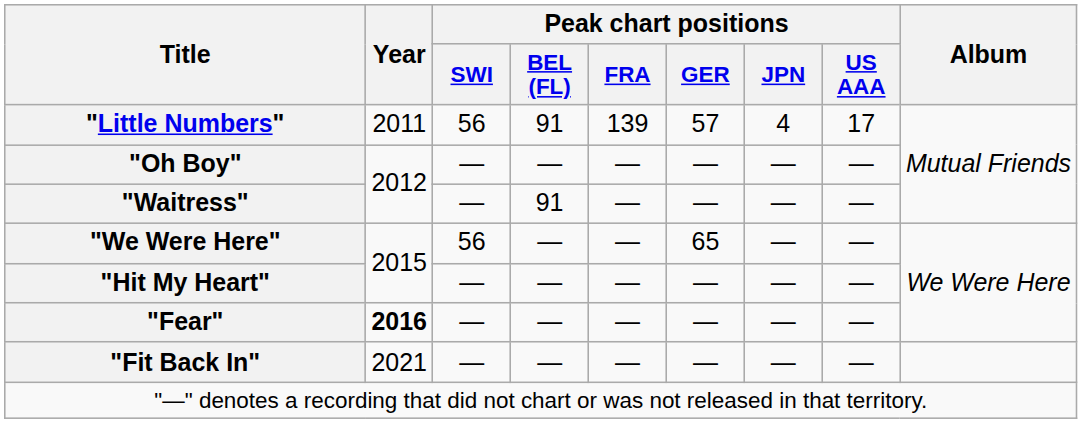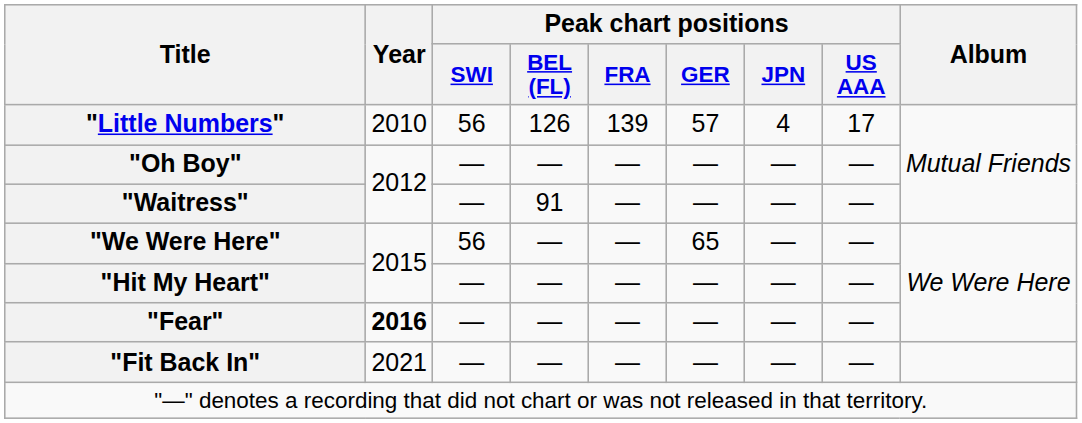 <table class="wikitable plainrowheaders" style="text-align:center;">
 <tr>
 <th scope="col" rowspan="2" style="width:14em;">Title</th>
 <th scope="col" rowspan="2">Year</th>
 <th scope="col" colspan="6">Peak chart positions</th>
 <th scope="col" rowspan="2">Album</th>
 </tr>
 <tr>
 <th scope="col" style="width:3em;font-size:90%;"><a href='#'>SWI</a><br></th>
 <th scope="col" style="width:3em;font-size:90%;"><a href='#'>BEL<br>(FL)</a><br></th>
 <th scope="col" style="width:3em;font-size:90%;"><a href='#'>FRA</a><br></th>
 <th scope="col" style="width:3em;font-size:90%;"><a href='#'>GER</a><br></th>
 <th scope="col" style="width:3em;font-size:90%;"><a href='#'>JPN</a><br></th>
 <th scope="col" style="width:3em;font-size:90%;"><a href='#'>US<br>AAA</a><br></th>
 </tr>
 <tr>
 <th scope="row">"<a href='#'>Little Numbers</a>"</th>
-<td>2011</td>
+<td>2010</td>
 <td>56</td>
-<td>91</td>
+<td>126</td>
 <td>139</td>
 <td>57</td>
 <td>4</td>
 <td>17</td>
 <td rowspan="3"><em>Mutual Friends</em></td>
 </tr>
 <tr>
 <th scope="row">"Oh Boy"</th>
 <td rowspan="2">2012</td>
 <td>—</td>
 <td>—</td>
 <td>—</td>
 <td>—</td>
 <td>—</td>
 <td>—</td>
 </tr>
 <tr>
 <th scope="row">"Waitress"</th>
 <td>—</td>
 <td>91</td>
 <td>—</td>
 <td>—</td>
 <td>—</td>
 <td>—</td>
 </tr>
 <tr>
 <th scope="row">"We Were Here"</th>
 <td rowspan="2">2015</td>
 <td>56</td>
 <td>—</td>
 <td>—</td>
 <td>65</td>
 <td>—</td>
 <td>—</td>
 <td rowspan="3"><em>We Were Here</em></td>
 </tr>
 <tr>
 <th scope="row">"Hit My Heart"</th>
 <td>—</td>
 <td>—</td>
 <td>—</td>
 <td>—</td>
 <td>—</td>
 <td>—</td>
 </tr>
 <tr>
 <th scope="row">"Fear"</th>
 <td><strong>2016</strong></td>
 <td>—</td>
 <td>—</td>
 <td>—</td>
 <td>—</td>
 <td>—</td>
 <td>—</td>
 </tr>
 <tr>
 <th scope="row">"Fit Back In"</th>
 <td>2021</td>
 <td>—</td>
 <td>—</td>
 <td>—</td>
 <td>—</td>
 <td>—</td>
 <td>—</td>
 <td></td>
 </tr>
 <tr>
 <td colspan="10" style="font-size:90%">"—" denotes a recording that did not chart or was not released in that territory.</td>
 </tr>
 </table>
